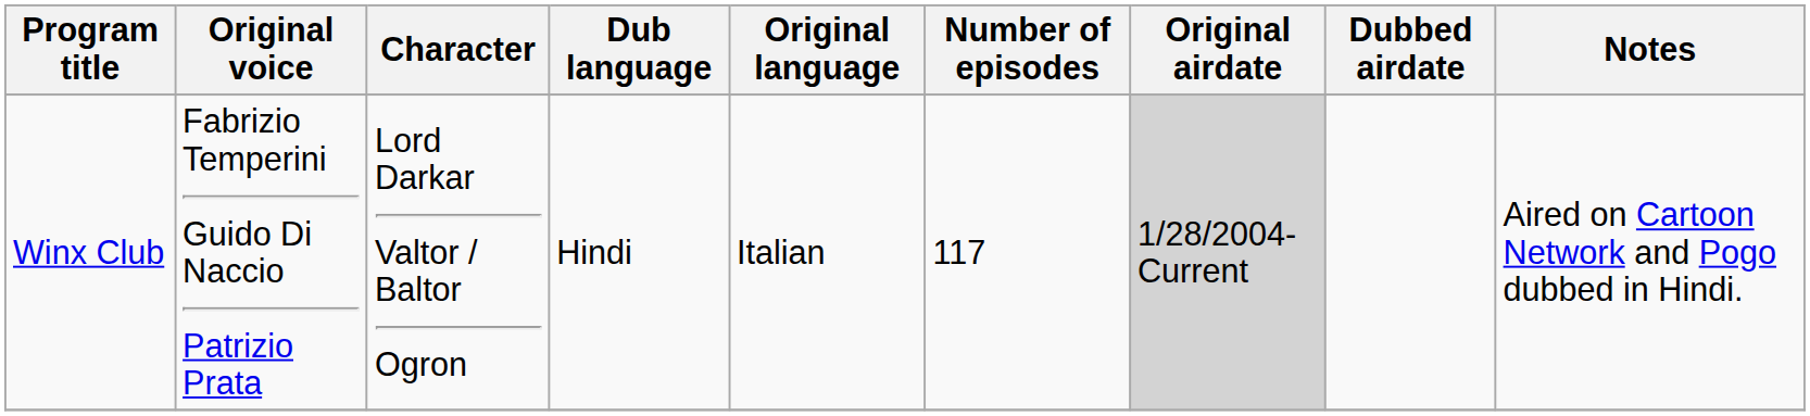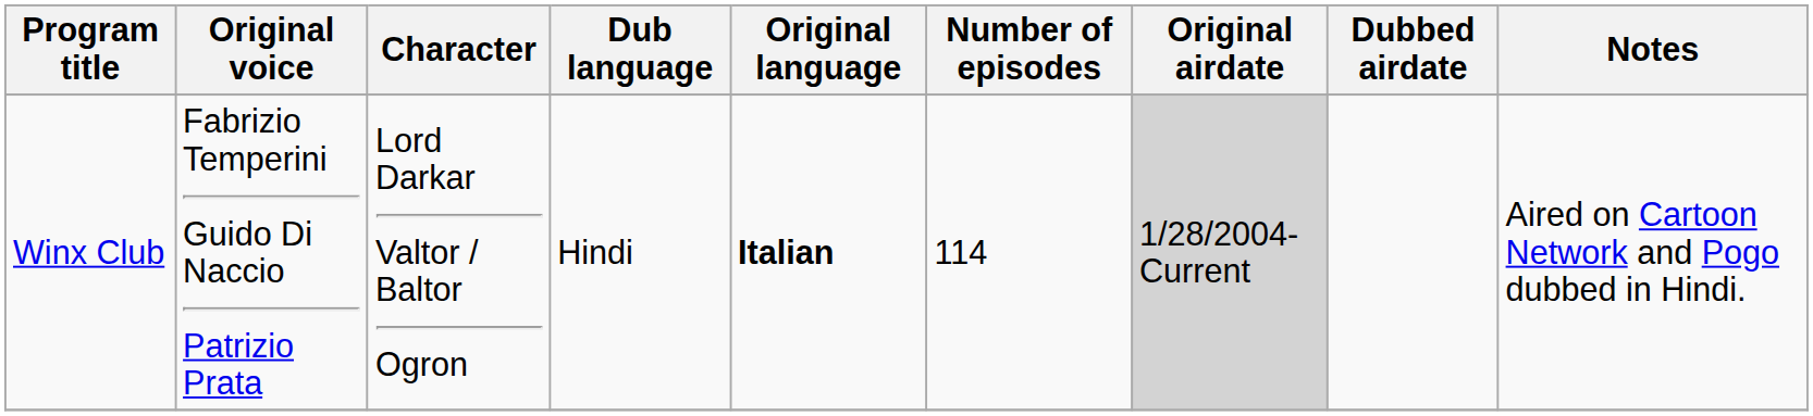 <table class="wikitable">
 <tr>
 <th>Program title</th>
 <th>Original voice</th>
 <th>Character</th>
 <th>Dub language</th>
 <th>Original language</th>
 <th>Number of episodes</th>
 <th>Original airdate</th>
 <th>Dubbed airdate</th>
 <th>Notes</th>
 </tr>
 <tr>
 </tr>
 <tr>
 <td><a href='#'>Winx Club</a></td>
 <td>Fabrizio Temperini <hr> Guido Di Naccio <hr> <a href='#'>Patrizio Prata</a></td>
 <td>Lord Darkar <hr> Valtor / Baltor <hr> Ogron</td>
 <td>Hindi</td>
-<td>Italian</td>
-<td>117</td>
+<td><strong>Italian</strong></td>
+<td>114</td>
 <td style="background: lightgrey;">1/28/2004-<br>Current</td>
 <td></td>
 <td>Aired on <a href='#'>Cartoon Network</a> and <a href='#'>Pogo</a> dubbed in Hindi.</td>
 </tr>
 <tr>
 </tr>
 </table>
